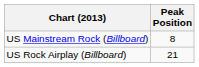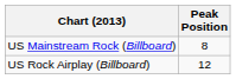 <table class="wikitable">
 <tr>
 <th>Chart (2013)</th>
 <th>Peak<br>Position</th>
 </tr>
 <tr>
 <td>US <a href='#'>Mainstream Rock</a> (<em><a href='#'>Billboard</a></em>) </td>
 <td style="text-align:center;">8</td>
 </tr>
 <tr>
 <td>US Rock Airplay (<em>Billboard</em>) </td>
-<td style="text-align:center;">21</td>
+<td style="text-align:center;">12</td>
 </tr>
 </table>
